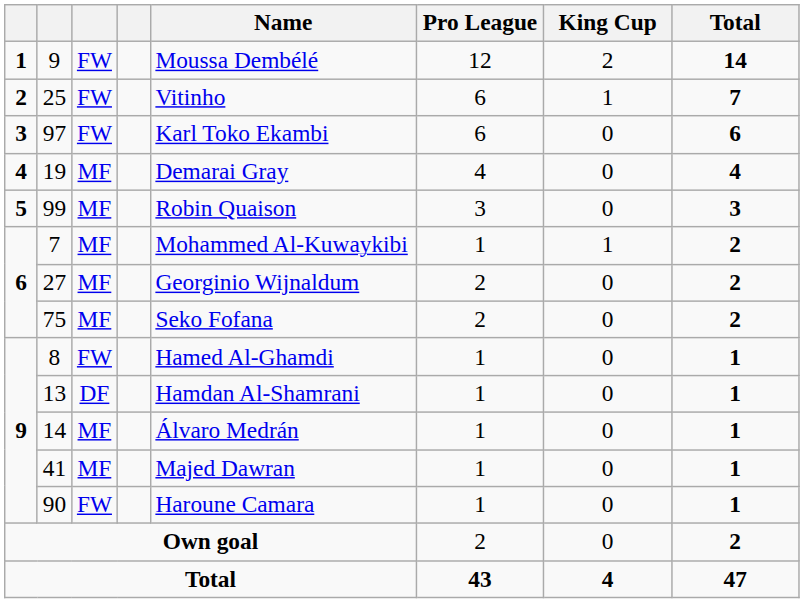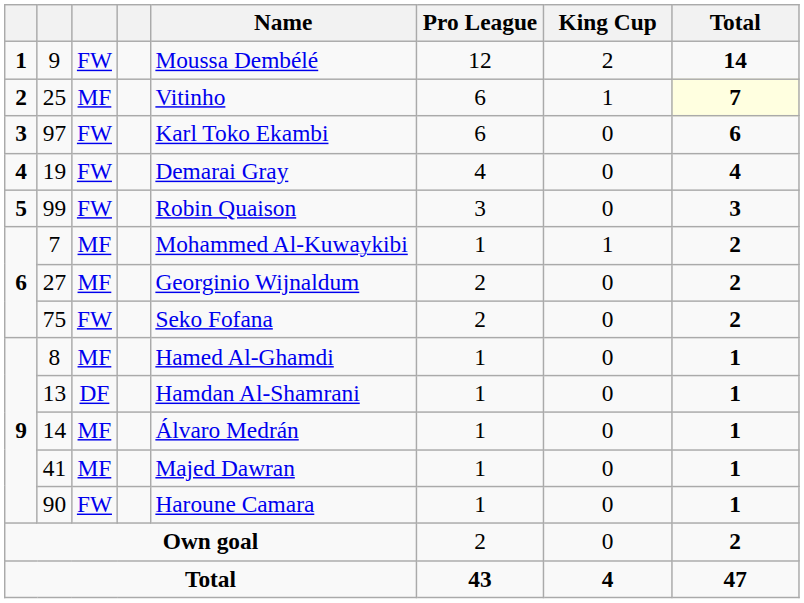 <table class="wikitable" style="text-align:center">
 <tr>
 <th width=15></th>
 <th width=15></th>
 <th width=15></th>
 <th width=15></th>
 <th width=175>Name</th>
 <th width=80>Pro League</th>
 <th width=80>King Cup</th>
 <th width=80>Total</th>
 </tr>
 <tr>
 <td><strong>1</strong></td>
 <td>9</td>
 <td><a href='#'>FW</a></td>
 <td></td>
 <td align=left><a href='#'>Moussa Dembélé</a></td>
 <td>12</td>
 <td>2</td>
 <td><strong>14</strong></td>
 </tr>
 <tr>
 <td><strong>2</strong></td>
 <td>25</td>
-<td><a href='#'>FW</a></td>
+<td><a href='#'>MF</a></td>
 <td></td>
 <td align=left><a href='#'>Vitinho</a></td>
 <td>6</td>
 <td>1</td>
-<td><strong>7</strong></td>
+<td style="background: lightyellow;"><strong>7</strong></td>
 </tr>
 <tr>
 <td><strong>3</strong></td>
 <td>97</td>
 <td><a href='#'>FW</a></td>
 <td></td>
 <td align=left><a href='#'>Karl Toko Ekambi</a></td>
 <td>6</td>
 <td>0</td>
 <td><strong>6</strong></td>
 </tr>
 <tr>
 <td><strong>4</strong></td>
 <td>19</td>
-<td><a href='#'>MF</a></td>
+<td><a href='#'>FW</a></td>
 <td></td>
 <td align=left><a href='#'>Demarai Gray</a></td>
 <td>4</td>
 <td>0</td>
 <td><strong>4</strong></td>
 </tr>
 <tr>
 <td><strong>5</strong></td>
 <td>99</td>
-<td><a href='#'>MF</a></td>
+<td><a href='#'>FW</a></td>
 <td></td>
 <td align=left><a href='#'>Robin Quaison</a></td>
 <td>3</td>
 <td>0</td>
 <td><strong>3</strong></td>
 </tr>
 <tr>
 <td rowspan=3><strong>6</strong></td>
 <td>7</td>
 <td><a href='#'>MF</a></td>
 <td></td>
 <td align=left><a href='#'>Mohammed Al-Kuwaykibi</a></td>
 <td>1</td>
 <td>1</td>
 <td><strong>2</strong></td>
 </tr>
 <tr>
 <td>27</td>
 <td><a href='#'>MF</a></td>
 <td></td>
 <td align=left><a href='#'>Georginio Wijnaldum</a></td>
 <td>2</td>
 <td>0</td>
 <td><strong>2</strong></td>
 </tr>
 <tr>
 <td>75</td>
-<td><a href='#'>MF</a></td>
+<td><a href='#'>FW</a></td>
 <td></td>
 <td align=left><a href='#'>Seko Fofana</a></td>
 <td>2</td>
 <td>0</td>
 <td><strong>2</strong></td>
 </tr>
 <tr>
 <td rowspan=5><strong>9</strong></td>
 <td>8</td>
-<td><a href='#'>FW</a></td>
+<td><a href='#'>MF</a></td>
 <td></td>
 <td align=left><a href='#'>Hamed Al-Ghamdi</a></td>
 <td>1</td>
 <td>0</td>
 <td><strong>1</strong></td>
 </tr>
 <tr>
 <td>13</td>
 <td><a href='#'>DF</a></td>
 <td></td>
 <td align=left><a href='#'>Hamdan Al-Shamrani</a></td>
 <td>1</td>
 <td>0</td>
 <td><strong>1</strong></td>
 </tr>
 <tr>
 <td>14</td>
 <td><a href='#'>MF</a></td>
 <td></td>
 <td align=left><a href='#'>Álvaro Medrán</a></td>
 <td>1</td>
 <td>0</td>
 <td><strong>1</strong></td>
 </tr>
 <tr>
 <td>41</td>
 <td><a href='#'>MF</a></td>
 <td></td>
 <td align=left><a href='#'>Majed Dawran</a></td>
 <td>1</td>
 <td>0</td>
 <td><strong>1</strong></td>
 </tr>
 <tr>
 <td>90</td>
 <td><a href='#'>FW</a></td>
 <td></td>
 <td align=left><a href='#'>Haroune Camara</a></td>
 <td>1</td>
 <td>0</td>
 <td><strong>1</strong></td>
 </tr>
 <tr>
 <td colspan=5><strong>Own goal</strong></td>
 <td>2</td>
 <td>0</td>
 <td><strong>2</strong></td>
 </tr>
 <tr>
 <td colspan=5><strong>Total</strong></td>
 <td><strong>43</strong></td>
 <td><strong>4</strong></td>
 <td><strong>47</strong></td>
 </tr>
 </table>
